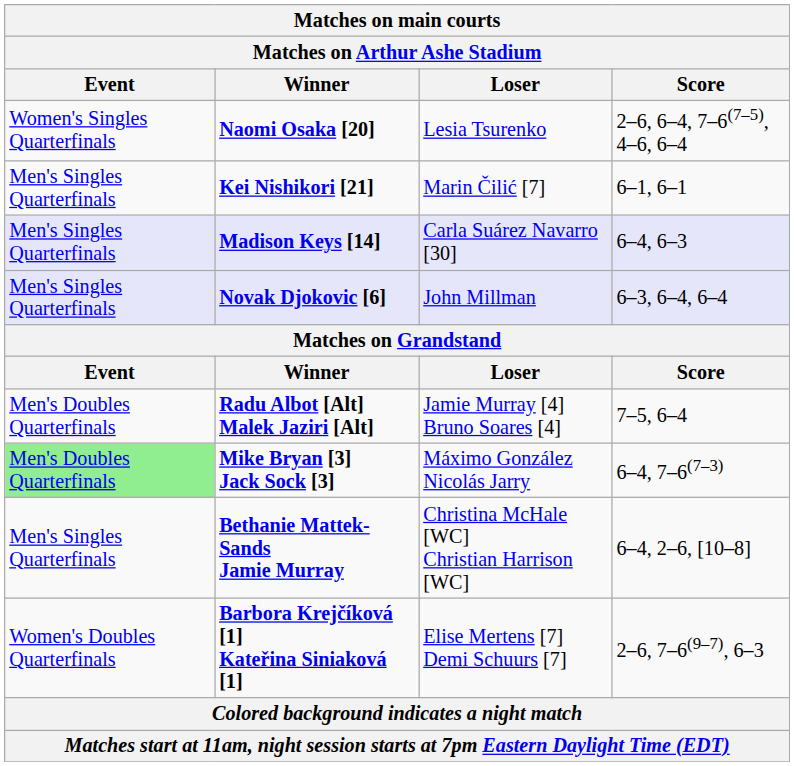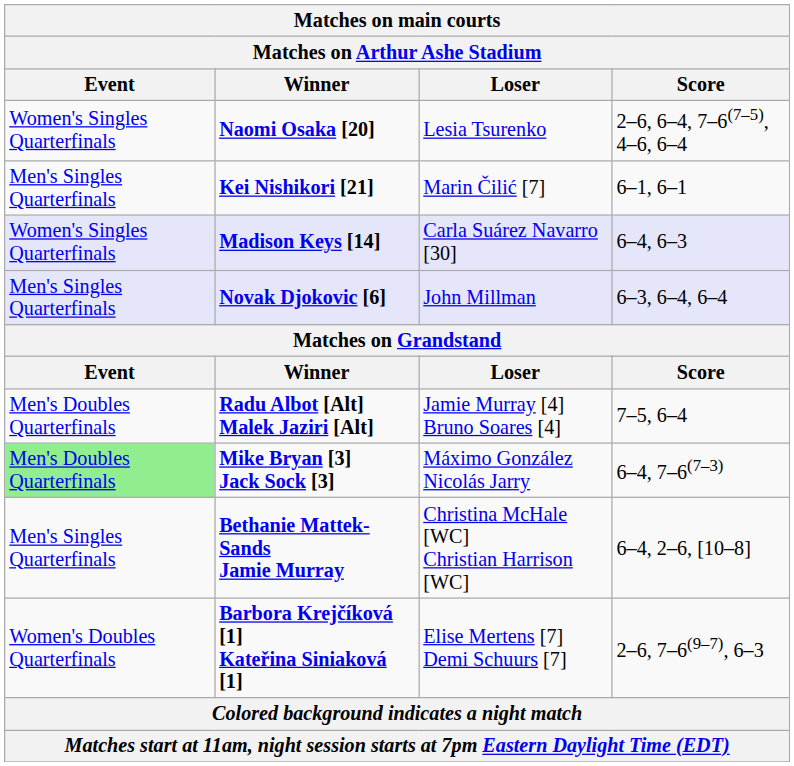 <table class="wikitable" style="margin:auto;">
 <tr>
 <th colspan="4" style="white-space:nowrap;">Matches on main courts</th>
 </tr>
 <tr>
 <th colspan="4"><strong>Matches on <a href='#'>Arthur Ashe Stadium</a></strong></th>
 </tr>
 <tr>
 <th width=250>Event</th>
 <th width=250>Winner</th>
 <th width=250>Loser</th>
 <th width=250>Score</th>
 </tr>
 <tr>
 <td><a href='#'>Women's Singles Quarterfinals</a></td>
 <td> <strong><a href='#'>Naomi Osaka</a> [20]</strong></td>
 <td> <a href='#'>Lesia Tsurenko</a></td>
 <td>2–6, 6–4, 7–6<sup>(7–5)</sup>, 4–6, 6–4</td>
 </tr>
 <tr>
 <td><a href='#'>Men's Singles Quarterfinals</a></td>
 <td> <strong><a href='#'>Kei Nishikori</a> [21]</strong></td>
 <td> <a href='#'>Marin Čilić</a> [7]</td>
 <td>6–1, 6–1</td>
 </tr>
 <tr bgcolor="lavender">
-<td><a href='#'>Men's Singles Quarterfinals</a></td>
+<td><a href='#'>Women's Singles Quarterfinals</a></td>
 <td> <strong><a href='#'>Madison Keys</a> [14]</strong></td>
 <td> <a href='#'>Carla Suárez Navarro</a> [30]</td>
 <td>6–4, 6–3</td>
 </tr>
 <tr bgcolor="lavender">
 <td><a href='#'>Men's Singles Quarterfinals</a></td>
 <td> <strong><a href='#'>Novak Djokovic</a> [6]</strong></td>
 <td> <a href='#'>John Millman</a></td>
 <td>6–3, 6–4, 6–4</td>
 </tr>
 <tr>
 <th colspan="4"><strong>Matches on <a href='#'>Grandstand</a></strong></th>
 </tr>
 <tr>
 <th width=250>Event</th>
 <th width=250>Winner</th>
 <th width=250>Loser</th>
 <th width=250>Score</th>
 </tr>
 <tr>
 <td><a href='#'>Men's Doubles Quarterfinals</a></td>
 <td> <strong><a href='#'>Radu Albot</a> [Alt]</strong> <br>  <strong><a href='#'>Malek Jaziri</a> [Alt]</strong></td>
 <td> <a href='#'>Jamie Murray</a> [4] <br>  <a href='#'>Bruno Soares</a> [4]</td>
 <td>7–5, 6–4</td>
 </tr>
 <tr>
 <td style="background: lightgreen;"><a href='#'>Men's Doubles Quarterfinals</a></td>
 <td> <strong><a href='#'>Mike Bryan</a> [3]</strong> <br>  <strong><a href='#'>Jack Sock</a> [3]</strong></td>
 <td> <a href='#'>Máximo González</a> <br>  <a href='#'>Nicolás Jarry</a></td>
 <td>6–4, 7–6<sup>(7–3)</sup></td>
 </tr>
 <tr>
 <td><a href='#'>Men's Singles Quarterfinals</a></td>
 <td> <strong><a href='#'>Bethanie Mattek-Sands</a></strong> <br>  <strong><a href='#'>Jamie Murray</a></strong></td>
 <td> <a href='#'>Christina McHale</a> [WC] <br>  <a href='#'>Christian Harrison</a> [WC]</td>
 <td>6–4, 2–6, [10–8]</td>
 </tr>
 <tr>
 <td><a href='#'>Women's Doubles Quarterfinals</a></td>
 <td> <strong><a href='#'>Barbora Krejčíková</a> [1]</strong><br> <strong><a href='#'>Kateřina Siniaková</a> [1]</strong></td>
 <td> <a href='#'>Elise Mertens</a> [7]<br> <a href='#'>Demi Schuurs</a> [7]</td>
 <td>2–6, 7–6<sup>(9–7)</sup>, 6–3</td>
 </tr>
 <tr>
 <th colspan=4><em>Colored background indicates a night match</em></th>
 </tr>
 <tr>
 <th colspan=4><em>Matches start at 11am, night session starts at 7pm <a href='#'>Eastern Daylight Time (EDT)</a></em></th>
 </tr>
 </table>
